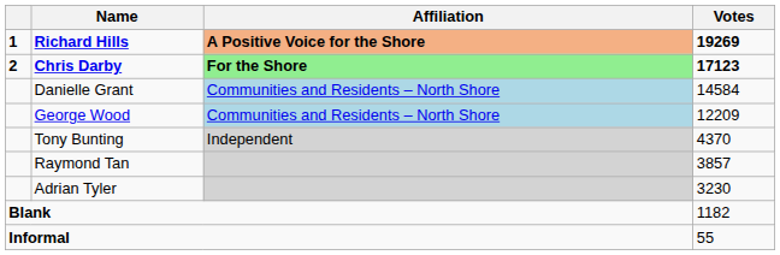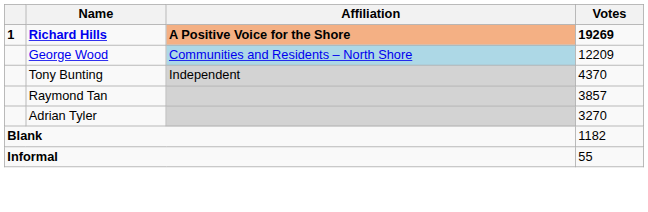 <table class="wikitable sortable" style=width:50em>
 <tr>
 <th></th>
 <th>Name</th>
 <th>Affiliation</th>
 <th>Votes</th>
 </tr>
 <tr>
 <td><strong>1</strong></td>
 <td><strong><a href='#'>Richard Hills</a></strong></td>
 <td bgcolor="#F4B084"><strong>A Positive Voice for the Shore</strong></td>
 <td><strong>19269</strong></td>
-</tr>
-<tr>
-<td><strong>2</strong></td>
-<td><strong><a href='#'>Chris Darby</a></strong></td>
-<td bgcolor="lightgreen"><strong>For the Shore</strong></td>
-<td><strong>17123</strong></td>
-</tr>
-<tr>
-<td></td>
-<td>Danielle Grant</td>
-<td bgcolor="lightblue"><a href='#'>Communities and Residents – North Shore</a></td>
-<td>14584</td>
 </tr>
 <tr>
 <td></td>
 <td><a href='#'>George Wood</a></td>
 <td bgcolor="lightblue"><a href='#'>Communities and Residents – North Shore</a></td>
 <td>12209</td>
 </tr>
 <tr>
 <td></td>
 <td>Tony Bunting</td>
 <td bgcolor="lightgrey">Independent</td>
 <td>4370</td>
 </tr>
 <tr>
 <td></td>
 <td>Raymond Tan</td>
 <td bgcolor="lightgrey"></td>
 <td>3857</td>
 </tr>
 <tr>
 <td></td>
 <td>Adrian Tyler</td>
 <td bgcolor="lightgrey"></td>
-<td>3230</td>
+<td>3270</td>
 </tr>
 <tr>
 <td colspan="3"><strong>Blank</strong></td>
 <td>1182</td>
 </tr>
 <tr>
 <td colspan="3"><strong>Informal</strong></td>
 <td>55</td>
 </tr>
 </table>
